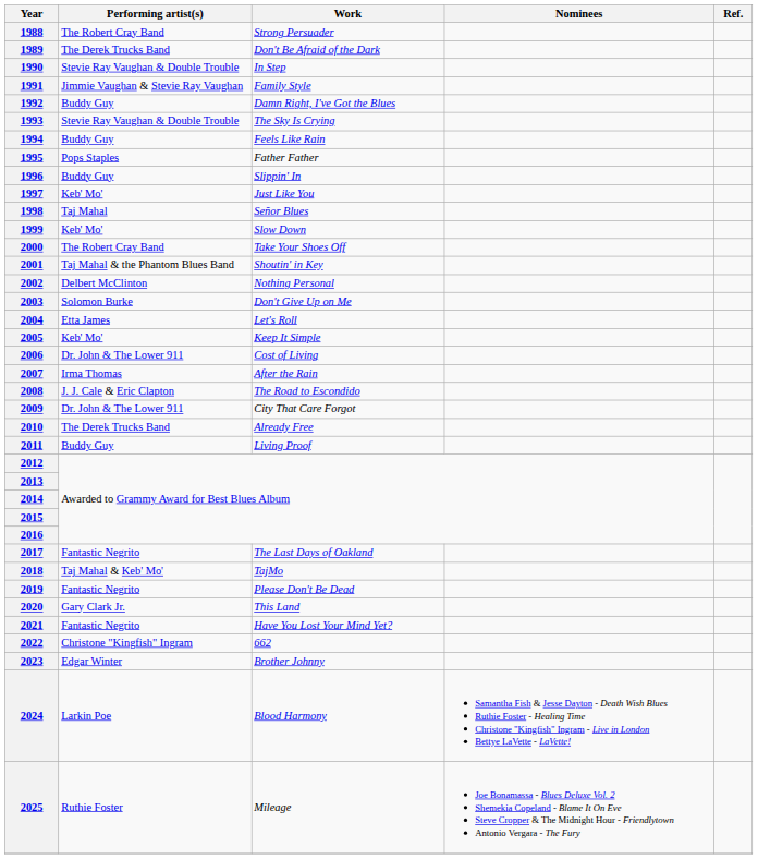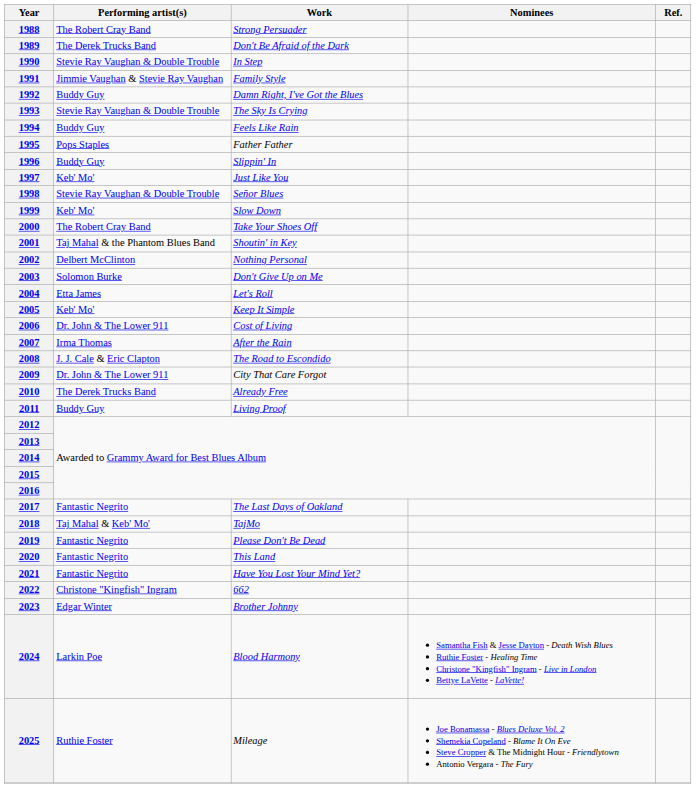 <table class="wikitable">
 <tr>
 <th width="7%">Year</th>
 <th width="25%">Performing artist(s)</th>
 <th width="25%">Work</th>
 <th width="35%" class=unsortable>Nominees</th>
 <th width="5%" class=unsortable>Ref.</th>
 </tr>
 <tr>
 <th scope="row" style="text-align:center;"><a href='#'>1988</a></th>
 <td><a href='#'>The Robert Cray Band</a></td>
 <td><em><a href='#'>Strong Persuader</a></em></td>
 <td></td>
 <td></td>
 </tr>
 <tr>
 <th scope="row" style="text-align:center;"><a href='#'>1989</a></th>
 <td><a href='#'>The Derek Trucks Band</a></td>
 <td><em><a href='#'>Don't Be Afraid of the Dark</a></em></td>
 <td></td>
 <td></td>
 </tr>
 <tr>
 <th scope="row" style="text-align:center;"><a href='#'>1990</a></th>
 <td><a href='#'>Stevie Ray Vaughan & Double Trouble</a></td>
 <td><em><a href='#'>In Step</a></em></td>
 <td></td>
 <td></td>
 </tr>
 <tr>
 <th scope="row" style="text-align:center;"><a href='#'>1991</a></th>
 <td><a href='#'>Jimmie Vaughan</a> & <a href='#'>Stevie Ray Vaughan</a></td>
 <td><em><a href='#'>Family Style</a></em></td>
 <td></td>
 <td></td>
 </tr>
 <tr>
 <th scope="row" style="text-align:center;"><a href='#'>1992</a></th>
 <td><a href='#'>Buddy Guy</a></td>
 <td><em><a href='#'>Damn Right, I've Got the Blues</a></em></td>
 <td></td>
 <td></td>
 </tr>
 <tr>
 <th scope="row" style="text-align:center;"><a href='#'>1993</a></th>
 <td><a href='#'>Stevie Ray Vaughan & Double Trouble</a></td>
 <td><em><a href='#'>The Sky Is Crying</a></em></td>
 <td></td>
 <td></td>
 </tr>
 <tr>
 <th scope="row" style="text-align:center;"><a href='#'>1994</a></th>
 <td><a href='#'>Buddy Guy</a></td>
 <td><em><a href='#'>Feels Like Rain</a></em></td>
 <td></td>
 <td></td>
 </tr>
 <tr>
 <th scope="row" style="text-align:center;"><a href='#'>1995</a></th>
 <td><a href='#'>Pops Staples</a></td>
 <td><em>Father Father</em></td>
 <td></td>
 <td></td>
 </tr>
 <tr>
 <th scope="row" style="text-align:center;"><a href='#'>1996</a></th>
 <td><a href='#'>Buddy Guy</a></td>
 <td><em><a href='#'>Slippin' In</a></em></td>
 <td></td>
 <td></td>
 </tr>
 <tr>
 <th scope="row" style="text-align:center;"><a href='#'>1997</a></th>
 <td><a href='#'>Keb' Mo'</a></td>
 <td><em><a href='#'>Just Like You</a></em></td>
 <td></td>
 <td></td>
 </tr>
 <tr>
 <th scope="row" style="text-align:center;"><a href='#'>1998</a></th>
-<td><a href='#'>Taj Mahal</a></td>
+<td><a href='#'>Stevie Ray Vaughan & Double Trouble</a></td>
 <td><em><a href='#'>Señor Blues</a></em></td>
 <td></td>
 <td></td>
 </tr>
 <tr>
 <th scope="row" style="text-align:center;"><a href='#'>1999</a></th>
 <td><a href='#'>Keb' Mo'</a></td>
 <td><em><a href='#'>Slow Down</a></em></td>
 <td></td>
 <td></td>
 </tr>
 <tr>
 <th scope="row" style="text-align:center;"><a href='#'>2000</a></th>
 <td><a href='#'>The Robert Cray Band</a></td>
 <td><em><a href='#'>Take Your Shoes Off</a></em></td>
 <td></td>
 <td></td>
 </tr>
 <tr>
 <th scope="row" style="text-align:center;"><a href='#'>2001</a></th>
 <td><a href='#'>Taj Mahal</a> & the Phantom Blues Band</td>
 <td><em><a href='#'>Shoutin' in Key</a></em></td>
 <td></td>
 <td></td>
 </tr>
 <tr>
 <th scope="row" style="text-align:center;"><a href='#'>2002</a></th>
 <td><a href='#'>Delbert McClinton</a></td>
 <td><em><a href='#'>Nothing Personal</a></em></td>
 <td></td>
 <td></td>
 </tr>
 <tr>
 <th scope="row" style="text-align:center;"><a href='#'>2003</a></th>
 <td><a href='#'>Solomon Burke</a></td>
 <td><em><a href='#'>Don't Give Up on Me</a></em></td>
 <td></td>
 <td></td>
 </tr>
 <tr>
 <th scope="row" style="text-align:center;"><a href='#'>2004</a></th>
 <td><a href='#'>Etta James</a></td>
 <td><em><a href='#'>Let's Roll</a></em></td>
 <td></td>
 <td></td>
 </tr>
 <tr>
 <th scope="row" style="text-align:center;"><a href='#'>2005</a></th>
 <td><a href='#'>Keb' Mo'</a></td>
 <td><em><a href='#'>Keep It Simple</a></em></td>
 <td></td>
 <td></td>
 </tr>
 <tr>
 <th scope="row" style="text-align:center;"><a href='#'>2006</a></th>
 <td><a href='#'>Dr. John & The Lower 911</a></td>
 <td><em><a href='#'>Cost of Living</a></em></td>
 <td></td>
 <td></td>
 </tr>
 <tr>
 <th scope="row" style="text-align:center;"><a href='#'>2007</a></th>
 <td><a href='#'>Irma Thomas</a></td>
 <td><em><a href='#'>After the Rain</a></em></td>
 <td></td>
 <td></td>
 </tr>
 <tr>
 <th scope="row" style="text-align:center;"><a href='#'>2008</a></th>
 <td><a href='#'>J. J. Cale</a> & <a href='#'>Eric Clapton</a></td>
 <td><em><a href='#'>The Road to Escondido</a></em></td>
 <td></td>
 <td></td>
 </tr>
 <tr>
 <th scope="row" style="text-align:center;"><a href='#'>2009</a></th>
 <td><a href='#'>Dr. John & The Lower 911</a></td>
 <td><em>City That Care Forgot</em></td>
 <td></td>
 <td></td>
 </tr>
 <tr>
 <th scope="row" style="text-align:center;"><a href='#'>2010</a></th>
 <td><a href='#'>The Derek Trucks Band</a></td>
 <td><em><a href='#'>Already Free</a></em></td>
 <td></td>
 <td></td>
 </tr>
 <tr>
 <th scope="row" style="text-align:center;"><a href='#'>2011</a></th>
 <td><a href='#'>Buddy Guy</a></td>
 <td><em><a href='#'>Living Proof</a></em></td>
 <td></td>
 <td></td>
 </tr>
 <tr>
 <th scope="row" style="text-align:center;"><a href='#'>2012</a></th>
 <td colspan="3" rowspan="5">Awarded to <a href='#'>Grammy Award for Best Blues Album</a></td>
 <td rowspan="5"></td>
 </tr>
 <tr>
 <th scope="row" style="text-align:center;"><a href='#'>2013</a></th>
 </tr>
 <tr>
 <th scope="row" style="text-align:center;"><a href='#'>2014</a></th>
 </tr>
 <tr>
 <th scope="row" style="text-align:center;"><a href='#'>2015</a></th>
 </tr>
 <tr>
 <th scope="row" style="text-align:center;"><a href='#'>2016</a></th>
 </tr>
 <tr>
 <th scope="row" style="text-align:center;"><a href='#'>2017</a></th>
 <td><a href='#'>Fantastic Negrito</a></td>
 <td><em><a href='#'>The Last Days of Oakland</a></em></td>
 <td></td>
 <td></td>
 </tr>
 <tr>
 <th scope="row" style="text-align:center;"><a href='#'>2018</a></th>
 <td><a href='#'>Taj Mahal</a> & <a href='#'>Keb' Mo'</a></td>
 <td><em><a href='#'>TajMo</a></em></td>
 <td></td>
 <td></td>
 </tr>
 <tr>
 <th scope="row" style="text-align:center;"><a href='#'>2019</a></th>
 <td><a href='#'>Fantastic Negrito</a></td>
 <td><em><a href='#'>Please Don't Be Dead</a></em></td>
 <td></td>
 <td></td>
 </tr>
 <tr>
 <th scope="row" style="text-align:center;"><a href='#'>2020</a></th>
-<td><a href='#'>Gary Clark Jr.</a></td>
+<td><a href='#'>Fantastic Negrito</a></td>
 <td><em><a href='#'>This Land</a></em></td>
 <td></td>
 <td></td>
 </tr>
 <tr>
 <th scope="row" style="text-align:center;"><a href='#'>2021</a></th>
 <td><a href='#'>Fantastic Negrito</a></td>
 <td><em><a href='#'>Have You Lost Your Mind Yet?</a></em></td>
 <td></td>
 <td></td>
 </tr>
 <tr>
 <th scope="row" style="text-align:center;"><a href='#'>2022</a></th>
 <td><a href='#'>Christone "Kingfish" Ingram</a></td>
 <td><em><a href='#'>662</a></em></td>
 <td></td>
 <td></td>
 </tr>
 <tr>
 <th scope="row" style="text-align:center;"><a href='#'>2023</a></th>
 <td><a href='#'>Edgar Winter</a></td>
 <td><em><a href='#'>Brother Johnny</a></em></td>
 <td></td>
 <td></td>
 </tr>
 <tr>
 <th><a href='#'>2024</a></th>
 <td><a href='#'>Larkin Poe</a></td>
 <td><em><a href='#'>Blood Harmony</a></em></td>
 <td><br><ul><li><small><a href='#'>Samantha Fish</a> & <a href='#'>Jesse Dayton</a> - <em>Death Wish Blues</em></small></li><li><small><a href='#'>Ruthie Foster</a> - <em>Healing Time</em></small></li><li><small><a href='#'>Christone "Kingfish" Ingram</a> - <em><a href='#'>Live in London</a></em></small></li><li><small><a href='#'>Bettye LaVette</a> - <em><a href='#'>LaVette!</a></em></small></li></ul></td>
 <td></td>
 </tr>
 <tr>
 <th><a href='#'>2025</a></th>
 <td><a href='#'>Ruthie Foster</a></td>
 <td><em>Mileage</em></td>
 <td><br><ul><li><small><a href='#'>Joe Bonamassa</a> - <em><a href='#'>Blues Deluxe Vol. 2</a></em></small></li><li><small><a href='#'>Shemekia Copeland</a> - <em>Blame It On Eve</em></small></li><li><small><a href='#'>Steve Cropper</a> & The Midnight Hour - <em>Friendlytown</em></small></li><li><small>Antonio Vergara - <em>The Fury</em></small></li></ul></td>
 <td></td>
 </tr>
 <tr>
 </tr>
 </table>
